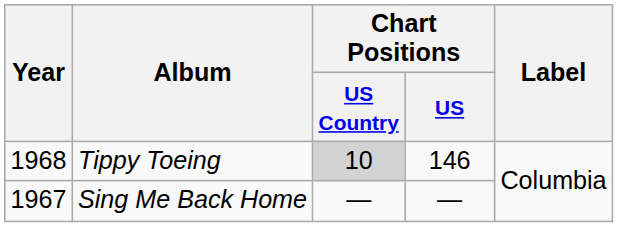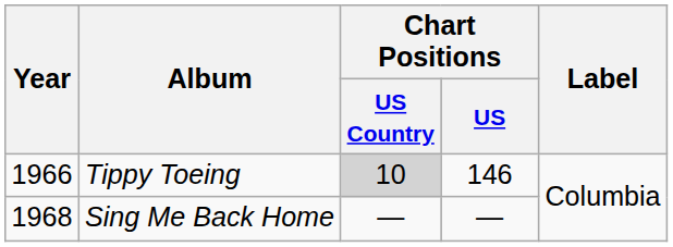 <table class="wikitable">
 <tr>
 <th rowspan="2">Year</th>
 <th rowspan="2">Album</th>
 <th colspan="2">Chart Positions</th>
 <th rowspan="2">Label</th>
 </tr>
 <tr>
 <th width="50"><small><a href='#'>US Country</a></small></th>
 <th width="50"><small><a href='#'>US</a></small></th>
 </tr>
 <tr>
-<td>1968</td>
+<td>1966</td>
 <td><em>Tippy Toeing</em></td>
 <td align="center" style="background: lightgrey;">10</td>
 <td align="center">146</td>
 <td rowspan="2">Columbia</td>
 </tr>
 <tr>
-<td>1967</td>
+<td>1968</td>
 <td><em>Sing Me Back Home</em></td>
 <td align="center">—</td>
 <td align="center">—</td>
 </tr>
 </table>
